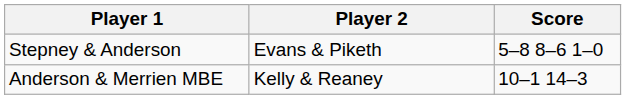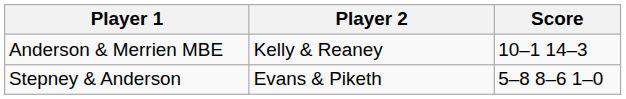 <table class="wikitable" style="font-size: 100%">
 <tr>
 <th width=200>Player 1</th>
 <th width=200>Player 2</th>
 <th width=100>Score</th>
 </tr>
 <tr>
+<td>Anderson & Merrien MBE</td>
+<td>Kelly & Reaney</td>
+<td>10–1 14–3</td>
+</tr>
+<tr>
 <td>Stepney & Anderson</td>
 <td>Evans & Piketh</td>
 <td>5–8 8–6 1–0</td>
 </tr>
-<tr>
-<td>Anderson & Merrien MBE</td>
-<td>Kelly & Reaney</td>
-<td>10–1 14–3</td>
-</tr>
 </table>
